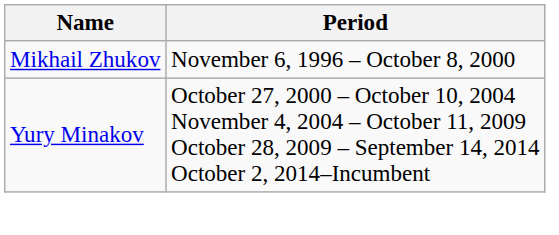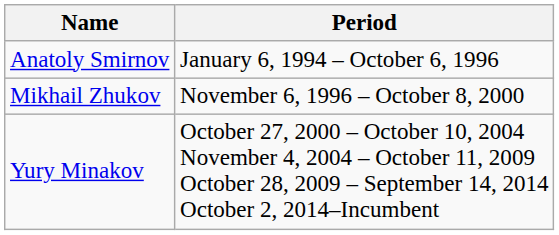 <table class="wikitable">
 <tr>
 <th>Name</th>
 <th>Period</th>
+</tr>
+<tr>
+<td><a href='#'>Anatoly Smirnov</a></td>
+<td>January 6, 1994 – October 6, 1996</td>
 </tr>
 <tr>
 <td><a href='#'>Mikhail Zhukov</a></td>
 <td>November 6, 1996 – October 8, 2000</td>
 </tr>
 <tr>
 <td><a href='#'>Yury Minakov</a></td>
 <td>October 27, 2000 – October 10, 2004<br>November 4, 2004 – October 11, 2009<br>October 28, 2009 – September 14, 2014<br>October 2, 2014–Incumbent</td>
 </tr>
 </table>
